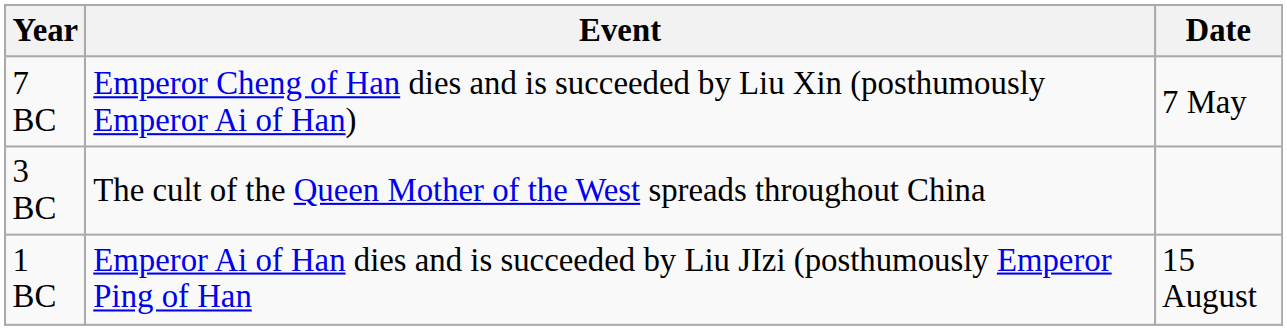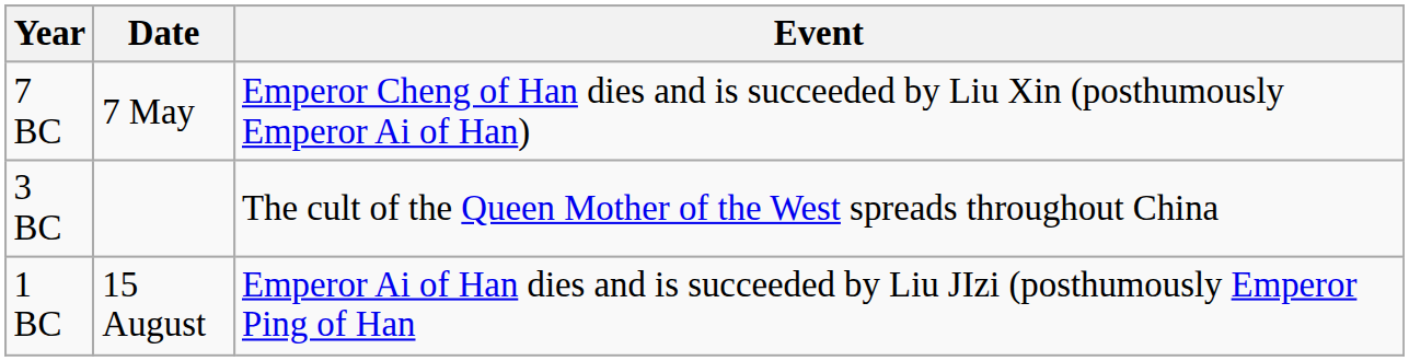 <table class="wikitable" style="width:100%;">
 <tr>
 <th style="width:6%">Year</th>
+<th style="width:10%">Date</th>
 <th>Event</th>
-<th style="width:10%">Date</th>
 </tr>
 <tr>
 <td>7 BC</td>
+<td>7 May</td>
 <td><a href='#'>Emperor Cheng of Han</a> dies and is succeeded by Liu Xin (posthumously <a href='#'>Emperor Ai of Han</a>)</td>
-<td>7 May</td>
 </tr>
 <tr>
 <td>3 BC</td>
+<td></td>
 <td>The cult of the <a href='#'>Queen Mother of the West</a> spreads throughout China</td>
-<td></td>
 </tr>
 <tr>
 <td>1 BC</td>
+<td>15 August</td>
 <td><a href='#'>Emperor Ai of Han</a> dies and is succeeded by Liu JIzi (posthumously <a href='#'>Emperor Ping of Han</a></td>
-<td>15 August</td>
 </tr>
 </table>
